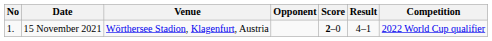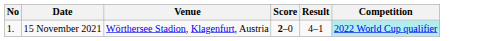 <table class="wikitable" style="font-size:100%;">
 <tr>
 <th>No</th>
 <th>Date</th>
 <th>Venue</th>
-<th>Opponent</th>
 <th>Score</th>
 <th>Result</th>
 <th>Competition</th>
 </tr>
 <tr>
 <td>1.</td>
 <td>15 November 2021</td>
 <td><a href='#'>Wörthersee Stadion</a>, <a href='#'>Klagenfurt</a>, Austria</td>
-<td></td>
 <td align=center><strong>2</strong>–0</td>
 <td align=center>4–1</td>
-<td><a href='#'>2022 World Cup qualifier</a></td>
+<td style="background: paleturquoise;"><a href='#'>2022 World Cup qualifier</a></td>
 </tr>
 </table>
